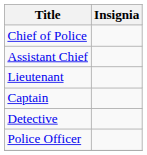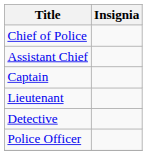 <table class="wikitable">
 <tr>
 <th>Title</th>
 <th>Insignia</th>
 </tr>
 <tr>
 <td><a href='#'>Chief of Police</a></td>
 <td></td>
 </tr>
 <tr>
 <td><a href='#'>Assistant Chief</a></td>
 <td></td>
 </tr>
 <tr>
-<td><a href='#'>Lieutenant</a></td>
+<td><a href='#'>Captain</a></td>
 <td></td>
 </tr>
 <tr>
-<td><a href='#'>Captain</a></td>
+<td><a href='#'>Lieutenant</a></td>
 <td></td>
 </tr>
 <tr>
 <td><a href='#'>Detective</a></td>
 <td></td>
 </tr>
 <tr>
 <td><a href='#'>Police Officer</a></td>
 <td></td>
 </tr>
 <tr>
 </tr>
 </table>
